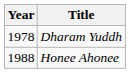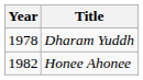 <table class="wikitable sortable">
 <tr>
 <th>Year</th>
 <th>Title</th>
 </tr>
 <tr>
 <td>1978</td>
 <td><em>Dharam Yuddh</em></td>
 </tr>
 <tr>
-<td>1988</td>
+<td>1982</td>
 <td><em>Honee Ahonee</em></td>
 </tr>
 </table>
